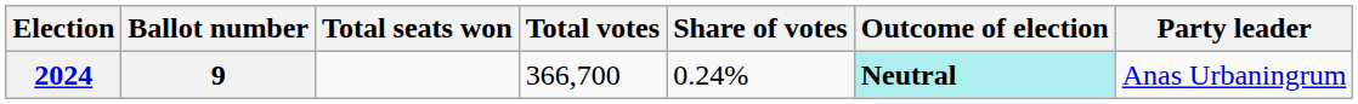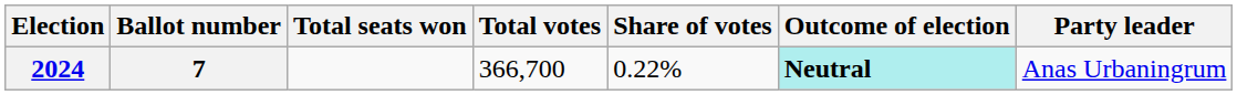 <table class="wikitable">
 <tr>
 <th>Election</th>
 <th>Ballot number</th>
 <th>Total seats won</th>
 <th>Total votes</th>
 <th>Share of votes</th>
 <th>Outcome of election</th>
 <th>Party leader</th>
 </tr>
 <tr>
 <th><a href='#'>2024</a></th>
-<th>9</th>
+<th>7</th>
 <td></td>
 <td>366,700</td>
-<td>0.24%</td>
+<td>0.22%</td>
 <td style="background: paleturquoise;"><strong>Neutral</strong></td>
 <td><a href='#'>Anas Urbaningrum</a></td>
 </tr>
 </table>
